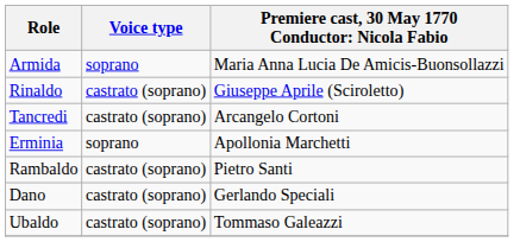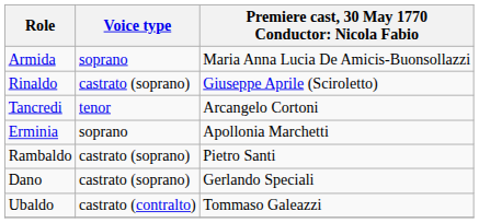 <table class="wikitable">
 <tr>
 <th>Role</th>
 <th><a href='#'>Voice type</a></th>
 <th>Premiere cast, 30 May 1770<br>Conductor: Nicola Fabio</th>
 </tr>
 <tr>
 <td><a href='#'>Armida</a></td>
 <td><a href='#'>soprano</a></td>
 <td>Maria Anna Lucia De Amicis-Buonsollazzi</td>
 </tr>
 <tr>
 <td><a href='#'>Rinaldo</a></td>
 <td><a href='#'>castrato</a> (soprano)</td>
 <td><a href='#'>Giuseppe Aprile</a> (Sciroletto)</td>
 </tr>
 <tr>
 <td><a href='#'>Tancredi</a></td>
-<td>castrato (soprano)</td>
+<td><a href='#'>tenor</a></td>
 <td>Arcangelo Cortoni</td>
 </tr>
 <tr>
 <td><a href='#'>Erminia</a></td>
 <td>soprano</td>
 <td>Apollonia Marchetti</td>
 </tr>
 <tr>
 <td>Rambaldo</td>
 <td>castrato (soprano)</td>
 <td>Pietro Santi</td>
 </tr>
 <tr>
 <td>Dano</td>
 <td>castrato (soprano)</td>
 <td>Gerlando Speciali</td>
 </tr>
 <tr>
 <td>Ubaldo</td>
-<td>castrato (soprano)</td>
+<td>castrato (<a href='#'>contralto</a>)</td>
 <td>Tommaso Galeazzi</td>
 </tr>
 <tr>
 </tr>
 </table>
